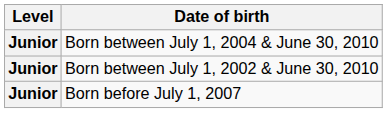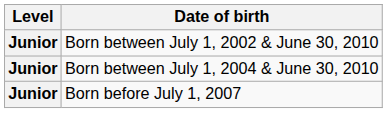 <table class="wikitable unsortable" style="text-align:left">
 <tr>
 <th scope="col">Level</th>
 <th scope="col">Date of birth</th>
 </tr>
 <tr>
 <th scope="row" style="text-align:left;font-weight:normal"><strong>Junior</strong> <em></em></th>
-<td>Born between July 1, 2004 & June 30, 2010</td>
+<td>Born between July 1, 2002 & June 30, 2010</td>
 </tr>
 <tr>
 <th scope="row" style="text-align:left;font-weight:normal"><strong>Junior</strong> <em></em></th>
-<td>Born between July 1, 2002 & June 30, 2010</td>
+<td>Born between July 1, 2004 & June 30, 2010</td>
 </tr>
 <tr>
 <th scope="row" style="text-align:left;font-weight:normal"><strong>Junior</strong> <em></em></th>
 <td>Born before July 1, 2007</td>
 </tr>
 </table>
